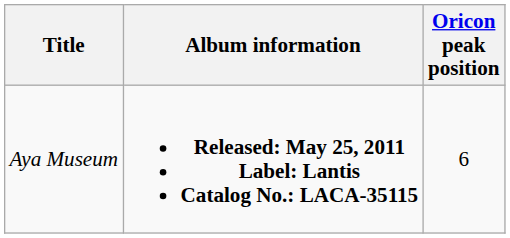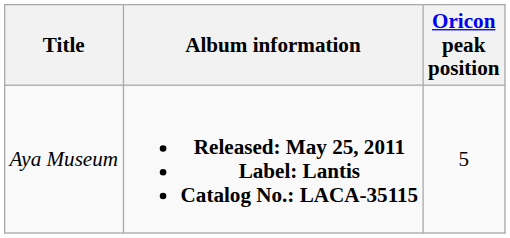 <table class="wikitable plainrowheaders" style="text-align:center">
 <tr>
 <th>Title</th>
 <th>Album information</th>
 <th><a href='#'>Oricon</a><br>peak<br>position</th>
 </tr>
 <tr>
 <td align=left><em>Aya Museum</em></td>
 <td><strong><br><ul><li>Released: May 25, 2011</li><li>Label: Lantis</li><li>Catalog No.: LACA-35115</li></ul></strong></td>
-<td>6</td>
+<td>5</td>
 </tr>
 </table>
